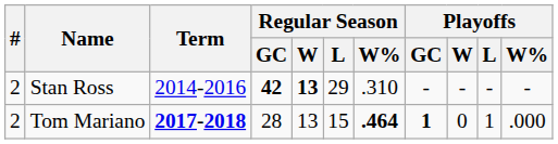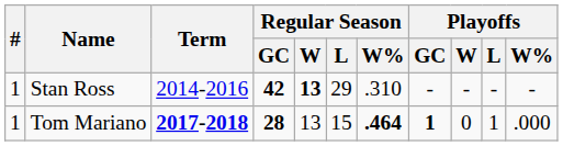 <table class="wikitable">
 <tr>
 <th rowspan="2">#</th>
 <th rowspan="2">Name</th>
 <th rowspan="2">Term</th>
 <th colspan="4">Regular Season</th>
 <th colspan="4">Playoffs</th>
 </tr>
 <tr>
 <th>GC</th>
 <th>W</th>
 <th>L</th>
 <th>W%</th>
 <th>GC</th>
 <th>W</th>
 <th>L</th>
 <th>W%</th>
 </tr>
 <tr>
-<td align=center>2</td>
+<td align=center>1</td>
 <td>Stan Ross</td>
 <td align=center><a href='#'>2014</a>-<a href='#'>2016</a></td>
 <td align=center><strong>42</strong></td>
 <td align=center><strong>13</strong></td>
 <td align=center>29</td>
 <td align=center>.310</td>
 <td align=center>-</td>
 <td align=center>-</td>
 <td align=center>-</td>
 <td align=center>-</td>
 </tr>
 <tr>
-<td align=center>2</td>
+<td align=center>1</td>
 <td>Tom Mariano</td>
 <td align=center><strong><a href='#'>2017</a>-<a href='#'>2018</a></strong></td>
-<td align=center>28</td>
+<td align=center><strong>28</strong></td>
 <td align=center>13</td>
 <td align=center>15</td>
 <td align=center><strong>.464</strong></td>
 <td align=center><strong>1</strong></td>
 <td align=center>0</td>
 <td align=center>1</td>
 <td align=center>.000</td>
 </tr>
 </table>
